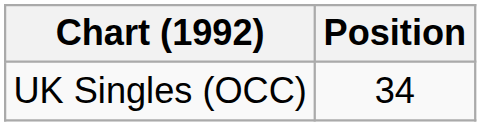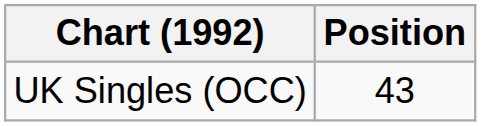 <table class="wikitable">
 <tr>
 <th>Chart (1992)</th>
 <th>Position</th>
 </tr>
 <tr>
 <td>UK Singles (OCC)</td>
-<td align="center">34</td>
+<td align="center">43</td>
 </tr>
 </table>
